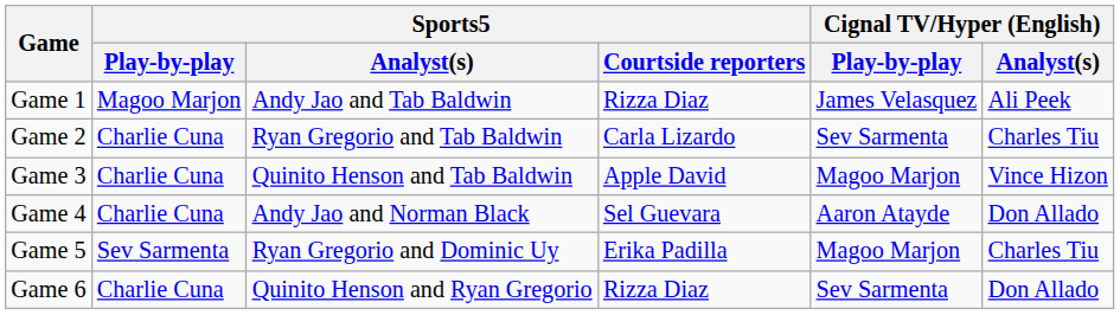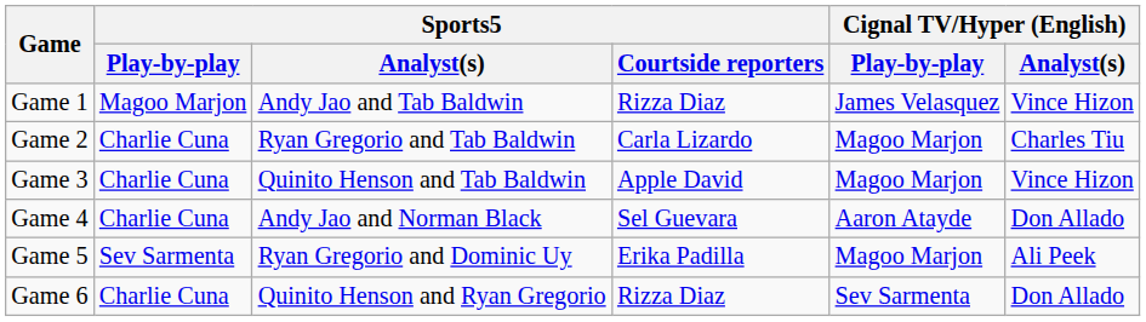 <table class=wikitable>
 <tr>
 <th rowspan=2>Game</th>
 <th colspan=3>Sports5</th>
 <th colspan=2>Cignal TV/Hyper (English)</th>
 </tr>
 <tr>
 <th><a href='#'>Play-by-play</a></th>
 <th><a href='#'>Analyst</a>(s)</th>
 <th><a href='#'>Courtside reporters</a></th>
 <th><a href='#'>Play-by-play</a></th>
 <th><a href='#'>Analyst</a>(s)</th>
 </tr>
 <tr>
 <td>Game 1</td>
 <td><a href='#'>Magoo Marjon</a></td>
 <td><a href='#'>Andy Jao</a> and <a href='#'>Tab Baldwin</a></td>
 <td><a href='#'>Rizza Diaz</a></td>
 <td><a href='#'>James Velasquez</a></td>
-<td><a href='#'>Ali Peek</a></td>
+<td><a href='#'>Vince Hizon</a></td>
 </tr>
 <tr>
 <td>Game 2</td>
 <td><a href='#'>Charlie Cuna</a></td>
 <td><a href='#'>Ryan Gregorio</a> and <a href='#'>Tab Baldwin</a></td>
 <td><a href='#'>Carla Lizardo</a></td>
-<td><a href='#'>Sev Sarmenta</a></td>
+<td><a href='#'>Magoo Marjon</a></td>
 <td><a href='#'>Charles Tiu</a></td>
 </tr>
 <tr>
 <td>Game 3</td>
 <td><a href='#'>Charlie Cuna</a></td>
 <td><a href='#'>Quinito Henson</a> and <a href='#'>Tab Baldwin</a></td>
 <td><a href='#'>Apple David</a></td>
 <td><a href='#'>Magoo Marjon</a></td>
 <td><a href='#'>Vince Hizon</a></td>
 </tr>
 <tr>
 <td>Game 4</td>
 <td><a href='#'>Charlie Cuna</a></td>
 <td><a href='#'>Andy Jao</a> and <a href='#'>Norman Black</a></td>
 <td><a href='#'>Sel Guevara</a></td>
 <td><a href='#'>Aaron Atayde</a></td>
 <td><a href='#'>Don Allado</a></td>
 </tr>
 <tr>
 <td>Game 5</td>
 <td><a href='#'>Sev Sarmenta</a></td>
 <td><a href='#'>Ryan Gregorio</a> and <a href='#'>Dominic Uy</a></td>
 <td><a href='#'>Erika Padilla</a></td>
 <td><a href='#'>Magoo Marjon</a></td>
-<td><a href='#'>Charles Tiu</a></td>
+<td><a href='#'>Ali Peek</a></td>
 </tr>
 <tr>
 <td>Game 6</td>
 <td><a href='#'>Charlie Cuna</a></td>
 <td><a href='#'>Quinito Henson</a> and <a href='#'>Ryan Gregorio</a></td>
 <td><a href='#'>Rizza Diaz</a></td>
 <td><a href='#'>Sev Sarmenta</a></td>
 <td><a href='#'>Don Allado</a></td>
 </tr>
 </table>
